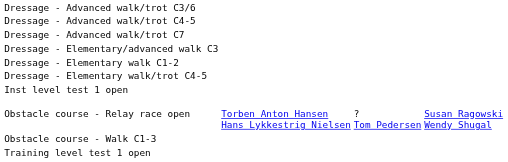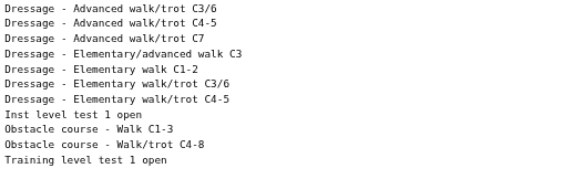 <table>
 <tr>
 <td>Dressage - Advanced walk/trot C3/6<br></td>
 <td></td>
 <td></td>
 <td></td>
 </tr>
 <tr>
 <td>Dressage - Advanced walk/trot C4-5<br></td>
 <td></td>
 <td></td>
 <td></td>
 </tr>
 <tr>
 <td>Dressage - Advanced walk/trot C7<br></td>
 <td></td>
 <td></td>
 <td></td>
 </tr>
 <tr>
 <td>Dressage - Elementary/advanced walk C3<br></td>
 <td></td>
 <td></td>
 <td></td>
 </tr>
 <tr>
 <td>Dressage - Elementary walk C1-2<br></td>
 <td></td>
 <td></td>
 <td></td>
 </tr>
 <tr>
+<td>Dressage - Elementary walk/trot C3/6<br></td>
+<td></td>
+<td></td>
+<td></td>
+</tr>
+<tr>
 <td>Dressage - Elementary walk/trot C4-5<br></td>
 <td></td>
 <td></td>
 <td></td>
 </tr>
 <tr>
 <td>Inst level test 1 open<br></td>
 <td></td>
 <td></td>
 <td></td>
 </tr>
 <tr>
-<td>Obstacle course - Relay race open<br></td>
-<td valign=top> <br> <a href='#'>Torben Anton Hansen</a> <br> <a href='#'>Hans Lykkestrig Nielsen</a></td>
-<td valign=top> <br> ? <br> <a href='#'>Tom Pedersen</a></td>
-<td valign=top> <br> <a href='#'>Susan Ragowski</a> <br> <a href='#'>Wendy Shugal</a></td>
+<td>Obstacle course - Walk C1-3<br></td>
+<td></td>
+<td></td>
+<td></td>
 </tr>
 <tr>
-<td>Obstacle course - Walk C1-3<br></td>
+<td>Obstacle course - Walk/trot C4-8<br></td>
 <td></td>
 <td></td>
 <td></td>
 </tr>
 <tr>
 <td>Training level test 1 open<br></td>
 <td></td>
 <td></td>
 <td></td>
 </tr>
 </table>
